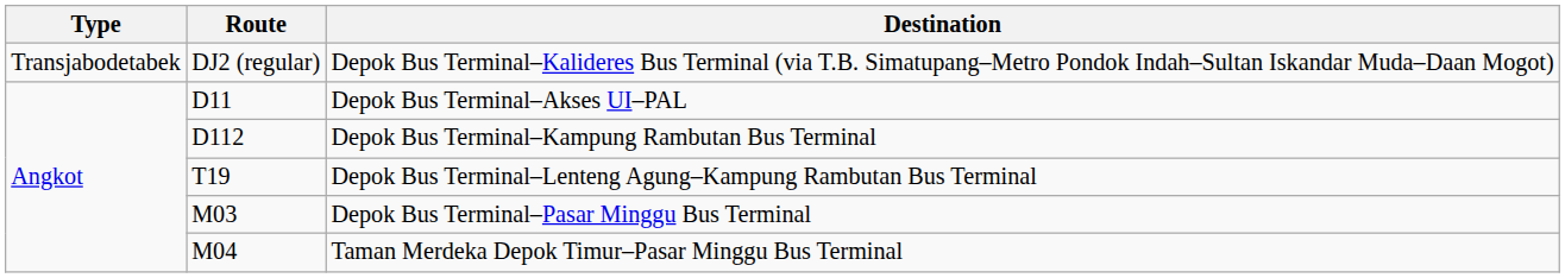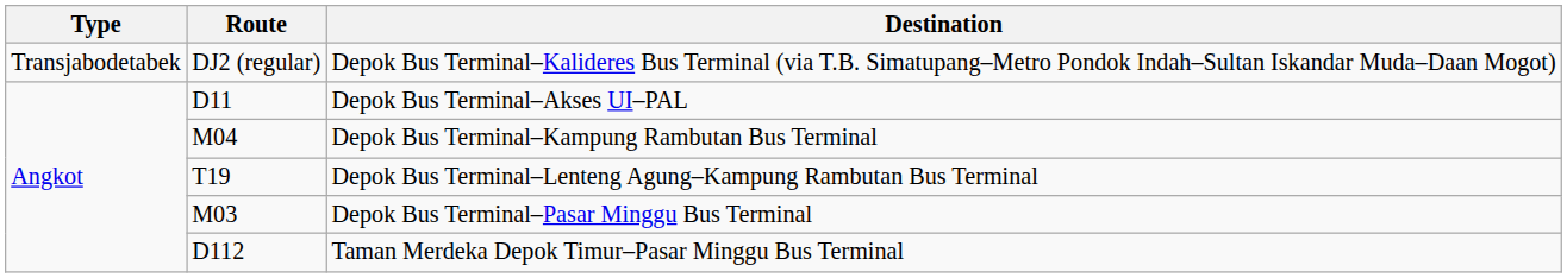 <table class="wikitable">
 <tr>
 <th>Type</th>
 <th>Route</th>
 <th>Destination</th>
 </tr>
 <tr>
 <td>Transjabodetabek</td>
 <td>DJ2 (regular)</td>
 <td>Depok Bus Terminal–<a href='#'>Kalideres</a> Bus Terminal (via T.B. Simatupang–Metro Pondok Indah–Sultan Iskandar Muda–Daan Mogot)</td>
 </tr>
 <tr>
 <td rowspan="5"><a href='#'>Angkot</a></td>
 <td>D11</td>
 <td>Depok Bus Terminal–Akses <a href='#'>UI</a>–PAL</td>
 </tr>
 <tr>
-<td>D112</td>
+<td>M04</td>
 <td>Depok Bus Terminal–Kampung Rambutan Bus Terminal</td>
 </tr>
 <tr>
 <td>T19</td>
 <td>Depok Bus Terminal–Lenteng Agung–Kampung Rambutan Bus Terminal</td>
 </tr>
 <tr>
 <td>M03</td>
 <td>Depok Bus Terminal–<a href='#'>Pasar Minggu</a> Bus Terminal</td>
 </tr>
 <tr>
-<td>M04</td>
+<td>D112</td>
 <td>Taman Merdeka Depok Timur–Pasar Minggu Bus Terminal</td>
 </tr>
 </table>
